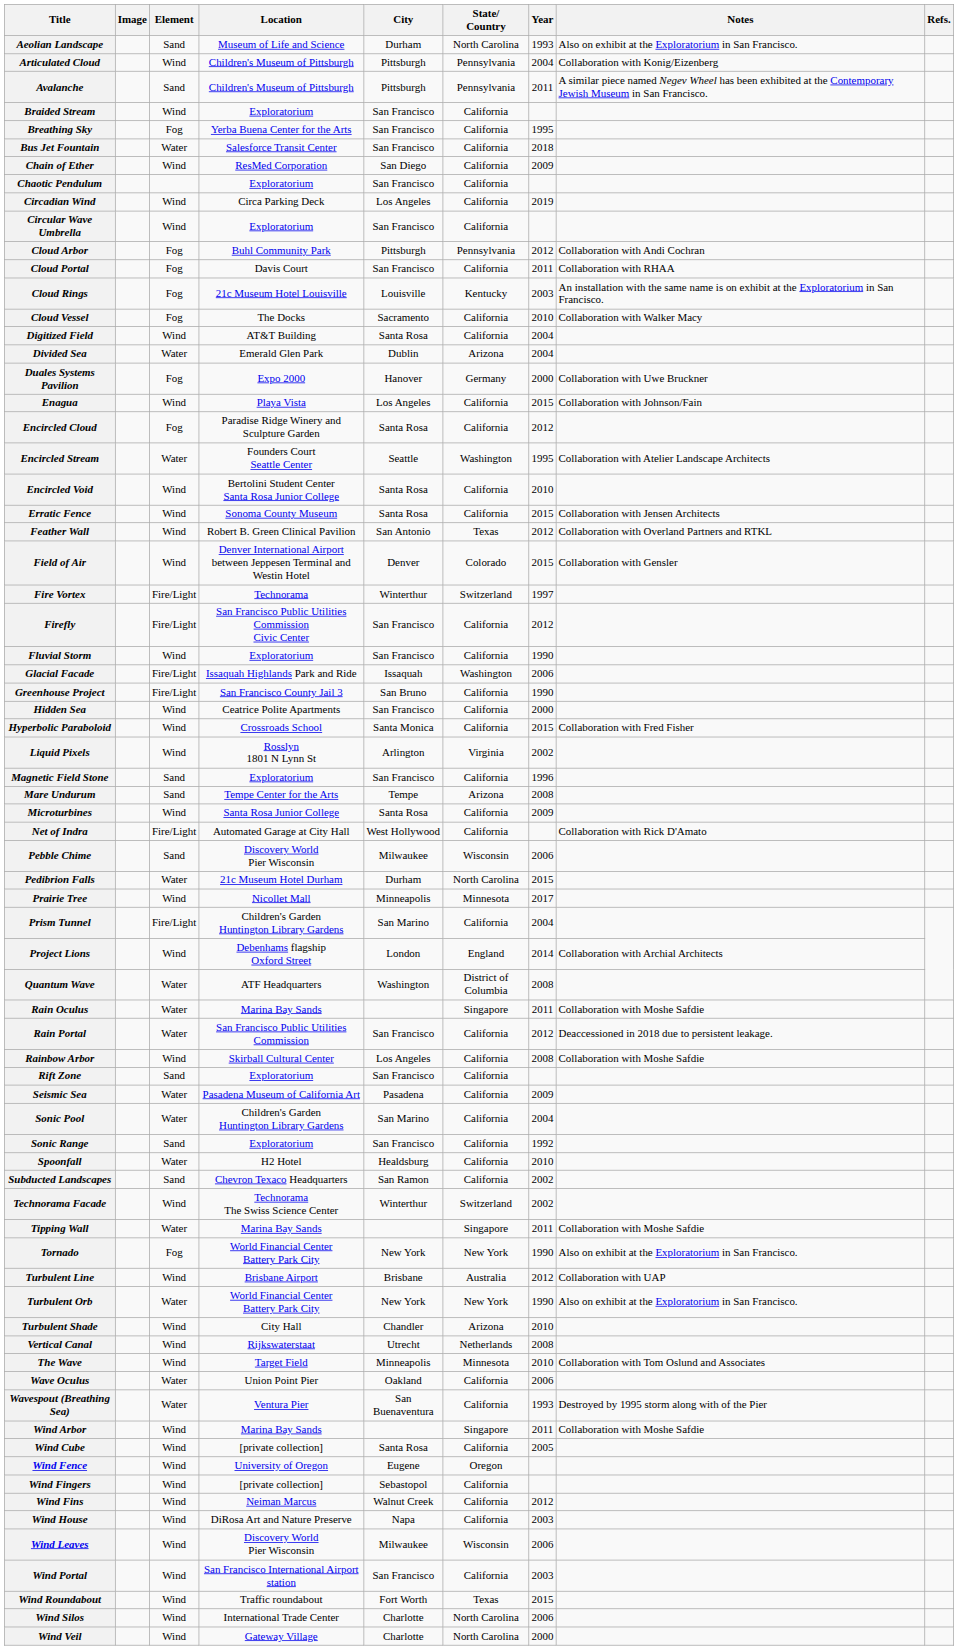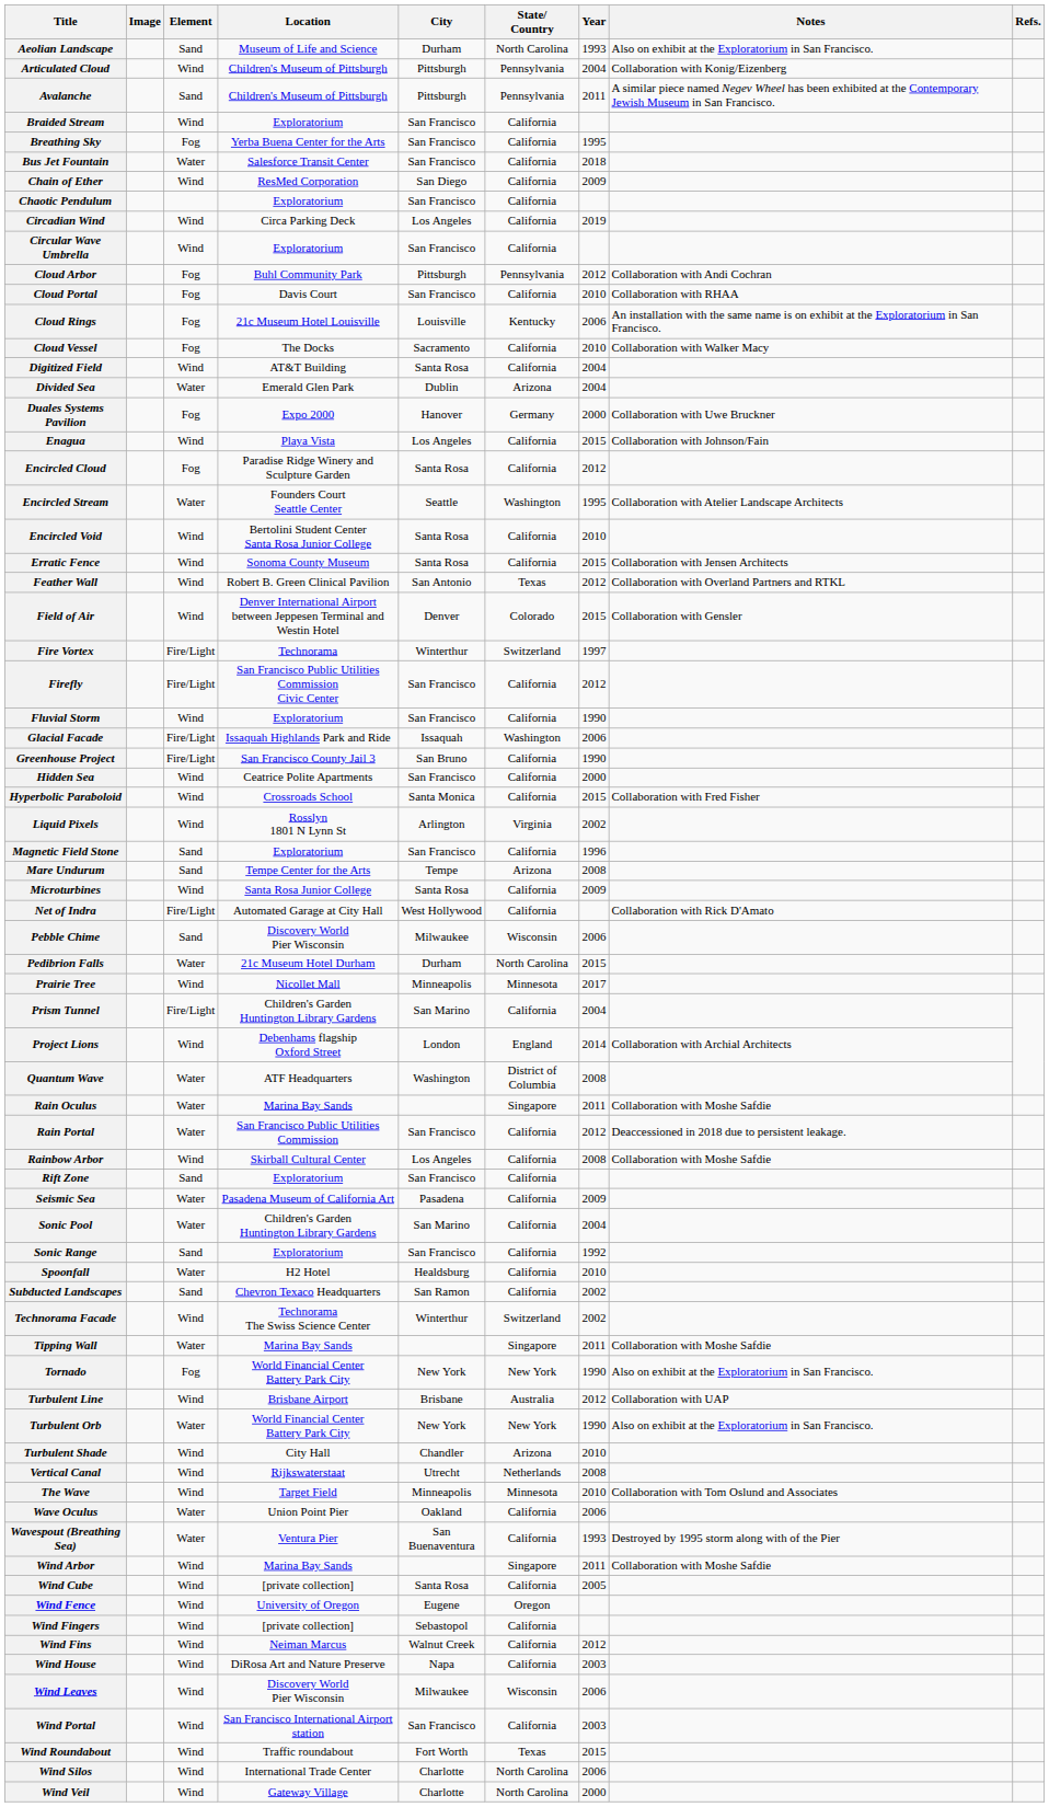 <table class="wikitable sortable" style="text-align:center;font-size:90%">
 <tr>
 <th>Title</th>
 <th class="unsortable">Image</th>
 <th>Element</th>
 <th>Location</th>
 <th>City</th>
 <th>State/<br>Country</th>
 <th>Year</th>
 <th class="unsortable">Notes</th>
 <th class="unsortable">Refs.</th>
 </tr>
 <tr>
 <th><em>Aeolian Landscape</em></th>
 <td></td>
 <td>Sand</td>
 <td><a href='#'>Museum of Life and Science</a></td>
 <td>Durham</td>
 <td>North Carolina</td>
 <td>1993</td>
 <td style="text-align:left;">Also on exhibit at the <a href='#'>Exploratorium</a> in San Francisco.</td>
 <td></td>
 </tr>
 <tr>
 <th><em>Articulated Cloud</em></th>
 <td></td>
 <td>Wind</td>
 <td><a href='#'>Children's Museum of Pittsburgh</a></td>
 <td>Pittsburgh</td>
 <td>Pennsylvania</td>
 <td>2004</td>
 <td style="text-align:left;">Collaboration with Konig/Eizenberg</td>
 <td></td>
 </tr>
 <tr>
 <th><em>Avalanche</em></th>
 <td></td>
 <td>Sand</td>
 <td><a href='#'>Children's Museum of Pittsburgh</a></td>
 <td>Pittsburgh</td>
 <td>Pennsylvania</td>
 <td>2011</td>
 <td style="text-align:left;">A similar piece named <em>Negev Wheel</em> has been exhibited at the <a href='#'>Contemporary Jewish Museum</a> in San Francisco.</td>
 <td></td>
 </tr>
 <tr>
 <th><em>Braided Stream</em></th>
 <td></td>
 <td>Wind</td>
 <td><a href='#'>Exploratorium</a></td>
 <td>San Francisco</td>
 <td>California</td>
 <td></td>
 <td style="text-align:left;"></td>
 <td></td>
 </tr>
 <tr>
 <th><em>Breathing Sky</em></th>
 <td></td>
 <td>Fog</td>
 <td><a href='#'>Yerba Buena Center for the Arts</a></td>
 <td>San Francisco</td>
 <td>California</td>
 <td>1995</td>
 <td style="text-align:left;"></td>
 <td></td>
 </tr>
 <tr>
 <th><em>Bus Jet Fountain</em></th>
 <td></td>
 <td>Water</td>
 <td><a href='#'>Salesforce Transit Center</a></td>
 <td>San Francisco</td>
 <td>California</td>
 <td>2018</td>
 <td style="text-align:left;"></td>
 <td></td>
 </tr>
 <tr>
 <th><em>Chain of Ether</em></th>
 <td></td>
 <td>Wind</td>
 <td><a href='#'>ResMed Corporation</a></td>
 <td>San Diego</td>
 <td>California</td>
 <td>2009</td>
 <td style="text-align:left;"></td>
 <td></td>
 </tr>
 <tr>
 <th><em>Chaotic Pendulum</em></th>
 <td></td>
 <td></td>
 <td><a href='#'>Exploratorium</a></td>
 <td>San Francisco</td>
 <td>California</td>
 <td></td>
 <td style="text-align:left;"></td>
 <td></td>
 </tr>
 <tr>
 <th><em>Circadian Wind</em></th>
 <td></td>
 <td>Wind</td>
 <td>Circa Parking Deck</td>
 <td>Los Angeles</td>
 <td>California</td>
 <td>2019</td>
 <td></td>
 <td></td>
 </tr>
 <tr>
 <th><em>Circular Wave Umbrella</em></th>
 <td></td>
 <td>Wind</td>
 <td><a href='#'>Exploratorium</a></td>
 <td>San Francisco</td>
 <td>California</td>
 <td></td>
 <td style="text-align:left;"></td>
 <td></td>
 </tr>
 <tr>
 <th><em>Cloud Arbor</em></th>
 <td></td>
 <td>Fog</td>
 <td><a href='#'>Buhl Community Park</a></td>
 <td>Pittsburgh</td>
 <td>Pennsylvania</td>
 <td>2012</td>
 <td style="text-align:left;">Collaboration with Andi Cochran</td>
 <td></td>
 </tr>
 <tr>
 <th><em>Cloud Portal</em></th>
 <td></td>
 <td>Fog</td>
 <td>Davis Court</td>
 <td>San Francisco</td>
 <td>California</td>
-<td>2011</td>
+<td>2010</td>
 <td style="text-align:left;">Collaboration with RHAA</td>
 <td></td>
 </tr>
 <tr>
 <th><em>Cloud Rings</em></th>
 <td></td>
 <td>Fog</td>
 <td><a href='#'>21c Museum Hotel Louisville</a></td>
 <td>Louisville</td>
 <td>Kentucky</td>
-<td>2003</td>
+<td>2006</td>
 <td style="text-align:left;">An installation with the same name is on exhibit at the <a href='#'>Exploratorium</a> in San Francisco.</td>
 <td></td>
 </tr>
 <tr>
 <th><em>Cloud Vessel</em></th>
 <td></td>
 <td>Fog</td>
 <td>The Docks</td>
 <td>Sacramento</td>
 <td>California</td>
 <td>2010</td>
 <td style="text-align:left;">Collaboration with Walker Macy</td>
 <td></td>
 </tr>
 <tr>
 <th><em>Digitized Field</em></th>
 <td></td>
 <td>Wind</td>
 <td>AT&T Building</td>
 <td>Santa Rosa</td>
 <td>California</td>
 <td>2004</td>
 <td style="text-align:left;"></td>
 <td></td>
 </tr>
 <tr>
 <th><em>Divided Sea</em></th>
 <td></td>
 <td>Water</td>
 <td>Emerald Glen Park</td>
 <td>Dublin</td>
 <td>Arizona</td>
 <td>2004</td>
 <td style="text-align:left;"></td>
 <td></td>
 </tr>
 <tr>
 <th><em>Duales Systems Pavilion</em></th>
 <td></td>
 <td>Fog</td>
 <td><a href='#'>Expo 2000</a></td>
 <td>Hanover</td>
 <td>Germany</td>
 <td>2000</td>
 <td style="text-align:left;">Collaboration with Uwe Bruckner</td>
 </tr>
 <tr>
 <th><em>Enagua</em></th>
 <td></td>
 <td>Wind</td>
 <td><a href='#'>Playa Vista</a></td>
 <td>Los Angeles</td>
 <td>California</td>
 <td>2015</td>
 <td style="text-align:left;">Collaboration with Johnson/Fain</td>
 <td></td>
 </tr>
 <tr>
 <th><em>Encircled Cloud</em></th>
 <td></td>
 <td>Fog</td>
 <td>Paradise Ridge Winery and Sculpture Garden</td>
 <td>Santa Rosa</td>
 <td>California</td>
 <td>2012</td>
 <td style="text-align:left;"></td>
 <td></td>
 </tr>
 <tr>
 <th><em>Encircled Stream</em></th>
 <td></td>
 <td>Water</td>
 <td>Founders Court<br><a href='#'>Seattle Center</a></td>
 <td>Seattle</td>
 <td>Washington</td>
 <td>1995</td>
 <td style="text-align:left;">Collaboration with Atelier Landscape Architects</td>
 <td></td>
 </tr>
 <tr>
 <th><em>Encircled Void</em></th>
 <td></td>
 <td>Wind</td>
 <td>Bertolini Student Center<br><a href='#'>Santa Rosa Junior College</a></td>
 <td>Santa Rosa</td>
 <td>California</td>
 <td>2010</td>
 <td style="text-align:left;"></td>
 <td></td>
 </tr>
 <tr>
 <th><em>Erratic Fence</em></th>
 <td></td>
 <td>Wind</td>
 <td><a href='#'>Sonoma County Museum</a></td>
 <td>Santa Rosa</td>
 <td>California</td>
 <td>2015</td>
 <td style="text-align:left;">Collaboration with Jensen Architects</td>
 <td></td>
 </tr>
 <tr>
 <th><em>Feather Wall</em></th>
 <td></td>
 <td>Wind</td>
 <td>Robert B. Green Clinical Pavilion</td>
 <td>San Antonio</td>
 <td>Texas</td>
 <td>2012</td>
 <td style="text-align:left;">Collaboration with Overland Partners and RTKL</td>
 <td></td>
 </tr>
 <tr>
 <th><em>Field of Air</em></th>
 <td></td>
 <td>Wind</td>
 <td><a href='#'>Denver International Airport</a><br>between Jeppesen Terminal and Westin Hotel</td>
 <td>Denver</td>
 <td>Colorado</td>
 <td>2015</td>
 <td style="text-align:left;">Collaboration with Gensler</td>
 <td></td>
 </tr>
 <tr>
 <th><em>Fire Vortex</em></th>
 <td></td>
 <td>Fire/Light</td>
 <td><a href='#'>Technorama</a></td>
 <td>Winterthur</td>
 <td>Switzerland</td>
 <td>1997</td>
 <td style="text-align:left;"></td>
 <td></td>
 </tr>
 <tr>
 <th><em>Firefly</em></th>
 <td></td>
 <td>Fire/Light</td>
 <td><a href='#'>San Francisco Public Utilities Commission</a><br><a href='#'>Civic Center</a></td>
 <td>San Francisco</td>
 <td>California</td>
 <td>2012</td>
 <td style="text-align:left;"></td>
 <td></td>
 </tr>
 <tr>
 <th><em>Fluvial Storm</em></th>
 <td></td>
 <td>Wind</td>
 <td><a href='#'>Exploratorium</a></td>
 <td>San Francisco</td>
 <td>California</td>
 <td>1990</td>
 <td style="text-align:left;"></td>
 <td></td>
 </tr>
 <tr>
 <th><em>Glacial Facade</em></th>
 <td></td>
 <td>Fire/Light</td>
 <td><a href='#'>Issaquah Highlands</a> Park and Ride</td>
 <td>Issaquah</td>
 <td>Washington</td>
 <td>2006</td>
 <td style="text-align:left;"></td>
 <td></td>
 </tr>
 <tr>
 <th><em>Greenhouse Project</em></th>
 <td></td>
 <td>Fire/Light</td>
 <td><a href='#'>San Francisco County Jail 3</a></td>
 <td>San Bruno</td>
 <td>California</td>
 <td>1990</td>
 <td style="text-align:left;"></td>
 <td></td>
 </tr>
 <tr>
 <th><em>Hidden Sea</em></th>
 <td></td>
 <td>Wind</td>
 <td>Ceatrice Polite Apartments</td>
 <td>San Francisco</td>
 <td>California</td>
 <td>2000</td>
 <td style="text-align:left;"></td>
 <td></td>
 </tr>
 <tr>
 <th><em>Hyperbolic Paraboloid</em></th>
 <td></td>
 <td>Wind</td>
 <td><a href='#'>Crossroads School</a></td>
 <td>Santa Monica</td>
 <td>California</td>
 <td>2015</td>
 <td style="text-align:left;">Collaboration with Fred Fisher</td>
 <td></td>
 </tr>
 <tr>
 <th><em>Liquid Pixels</em></th>
 <td></td>
 <td>Wind</td>
 <td><a href='#'>Rosslyn</a><br>1801 N Lynn St</td>
 <td>Arlington</td>
 <td>Virginia</td>
 <td>2002</td>
 <td style="text-align:left;"></td>
 </tr>
 <tr>
 <th><em>Magnetic Field Stone</em></th>
 <td></td>
 <td>Sand</td>
 <td><a href='#'>Exploratorium</a></td>
 <td>San Francisco</td>
 <td>California</td>
 <td>1996</td>
 <td style="text-align:left;"></td>
 <td></td>
 </tr>
 <tr>
 <th><em>Mare Undurum</em></th>
 <td></td>
 <td>Sand</td>
 <td><a href='#'>Tempe Center for the Arts</a></td>
 <td>Tempe</td>
 <td>Arizona</td>
 <td>2008</td>
 <td style="text-align:left;"></td>
 </tr>
 <tr>
 <th><em>Microturbines</em></th>
 <td></td>
 <td>Wind</td>
 <td><a href='#'>Santa Rosa Junior College</a></td>
 <td>Santa Rosa</td>
 <td>California</td>
 <td>2009</td>
 <td style="text-align:left;"></td>
 <td></td>
 </tr>
 <tr>
 <th><em>Net of Indra</em></th>
 <td></td>
 <td>Fire/Light</td>
 <td>Automated Garage at City Hall</td>
 <td>West Hollywood</td>
 <td>California</td>
 <td></td>
 <td style="text-align:left;">Collaboration with Rick D'Amato</td>
 <td></td>
 </tr>
 <tr>
 <th><em>Pebble Chime</em></th>
 <td></td>
 <td>Sand</td>
 <td><a href='#'>Discovery World</a><br>Pier Wisconsin</td>
 <td>Milwaukee</td>
 <td>Wisconsin</td>
 <td>2006</td>
 <td style="text-align:left;"></td>
 <td></td>
 </tr>
 <tr>
 <th><em>Pedibrion Falls</em></th>
 <td></td>
 <td>Water</td>
 <td><a href='#'>21c Museum Hotel Durham</a></td>
 <td>Durham</td>
 <td>North Carolina</td>
 <td>2015</td>
 <td style="text-align:left;"></td>
 <td></td>
 </tr>
 <tr>
 <th><em>Prairie Tree</em></th>
 <td></td>
 <td>Wind</td>
 <td><a href='#'>Nicollet Mall</a></td>
 <td>Minneapolis</td>
 <td>Minnesota</td>
 <td>2017</td>
 <td style="text-align:left;"></td>
 <td></td>
 </tr>
 <tr>
 <th><em>Prism Tunnel</em></th>
 <td></td>
 <td>Fire/Light</td>
 <td>Children's Garden<br><a href='#'>Huntington Library Gardens</a></td>
 <td>San Marino</td>
 <td>California</td>
 <td>2004</td>
 <td style="text-align:left;"></td>
 </tr>
 <tr>
 <th><em>Project Lions</em></th>
 <td></td>
 <td>Wind</td>
 <td><a href='#'>Debenhams</a> flagship<br><a href='#'>Oxford Street</a></td>
 <td>London</td>
 <td>England</td>
 <td>2014</td>
 <td style="text-align:left;">Collaboration with Archial Architects</td>
 </tr>
 <tr>
 <th><em>Quantum Wave</em></th>
 <td></td>
 <td>Water</td>
 <td>ATF Headquarters</td>
 <td>Washington</td>
 <td>District of Columbia</td>
 <td>2008</td>
 <td style="text-align:left;"></td>
 </tr>
 <tr>
 <th><em>Rain Oculus</em></th>
 <td></td>
 <td>Water</td>
 <td><a href='#'>Marina Bay Sands</a></td>
 <td></td>
 <td>Singapore</td>
 <td>2011</td>
 <td style="text-align:left;">Collaboration with Moshe Safdie</td>
 <td></td>
 </tr>
 <tr>
 <th><em>Rain Portal</em></th>
 <td></td>
 <td>Water</td>
 <td><a href='#'>San Francisco Public Utilities Commission</a></td>
 <td>San Francisco</td>
 <td>California</td>
 <td>2012</td>
 <td style="text-align:left;">Deaccessioned in 2018 due to persistent leakage.</td>
 <td></td>
 </tr>
 <tr>
 <th><em>Rainbow Arbor</em></th>
 <td></td>
 <td>Wind</td>
 <td><a href='#'>Skirball Cultural Center</a></td>
 <td>Los Angeles</td>
 <td>California</td>
 <td>2008</td>
 <td style="text-align:left;">Collaboration with Moshe Safdie</td>
 <td></td>
 </tr>
 <tr>
 <th><em>Rift Zone</em></th>
 <td></td>
 <td>Sand</td>
 <td><a href='#'>Exploratorium</a></td>
 <td>San Francisco</td>
 <td>California</td>
 <td></td>
 <td style="text-align:left;"></td>
 <td></td>
 </tr>
 <tr>
 <th><em>Seismic Sea</em></th>
 <td></td>
 <td>Water</td>
 <td><a href='#'>Pasadena Museum of California Art</a></td>
 <td>Pasadena</td>
 <td>California</td>
 <td>2009</td>
 <td style="text-align:left;"></td>
 <td></td>
 </tr>
 <tr>
 <th><em>Sonic Pool</em></th>
 <td></td>
 <td>Water</td>
 <td>Children's Garden<br><a href='#'>Huntington Library Gardens</a></td>
 <td>San Marino</td>
 <td>California</td>
 <td>2004</td>
 <td style="text-align:left;"></td>
 </tr>
 <tr>
 <th><em>Sonic Range</em></th>
 <td></td>
 <td>Sand</td>
 <td><a href='#'>Exploratorium</a></td>
 <td>San Francisco</td>
 <td>California</td>
 <td>1992</td>
 <td style="text-align:left;"></td>
 <td></td>
 </tr>
 <tr>
 <th><em>Spoonfall</em></th>
 <td></td>
 <td>Water</td>
 <td>H2 Hotel</td>
 <td>Healdsburg</td>
 <td>California</td>
 <td>2010</td>
 <td style="text-align:left;"></td>
 </tr>
 <tr>
 <th><em>Subducted Landscapes</em></th>
 <td></td>
 <td>Sand</td>
 <td><a href='#'>Chevron Texaco</a> Headquarters</td>
 <td>San Ramon</td>
 <td>California</td>
 <td>2002</td>
 <td style="text-align:left;"></td>
 <td></td>
 </tr>
 <tr>
 <th><em>Technorama Facade</em></th>
 <td></td>
 <td>Wind</td>
 <td><a href='#'>Technorama</a><br>The Swiss Science Center</td>
 <td>Winterthur</td>
 <td>Switzerland</td>
 <td>2002</td>
 <td style="text-align:left;"></td>
 </tr>
 <tr>
 <th><em>Tipping Wall</em></th>
 <td></td>
 <td>Water</td>
 <td><a href='#'>Marina Bay Sands</a></td>
 <td></td>
 <td>Singapore</td>
 <td>2011</td>
 <td style="text-align:left;">Collaboration with Moshe Safdie</td>
 <td></td>
 </tr>
 <tr>
 <th><em>Tornado</em></th>
 <td></td>
 <td>Fog</td>
 <td><a href='#'>World Financial Center</a><br><a href='#'>Battery Park City</a></td>
 <td>New York</td>
 <td>New York</td>
 <td>1990</td>
 <td style="text-align:left;">Also on exhibit at the <a href='#'>Exploratorium</a> in San Francisco.</td>
 <td></td>
 </tr>
 <tr>
 <th><em>Turbulent Line</em></th>
 <td></td>
 <td>Wind</td>
 <td><a href='#'>Brisbane Airport</a></td>
 <td>Brisbane</td>
 <td>Australia</td>
 <td>2012</td>
 <td style="text-align:left;">Collaboration with UAP</td>
 <td></td>
 </tr>
 <tr>
 <th><em>Turbulent Orb</em></th>
 <td></td>
 <td>Water</td>
 <td><a href='#'>World Financial Center</a><br><a href='#'>Battery Park City</a></td>
 <td>New York</td>
 <td>New York</td>
 <td>1990</td>
 <td style="text-align:left;">Also on exhibit at the <a href='#'>Exploratorium</a> in San Francisco.</td>
 <td></td>
 </tr>
 <tr>
 <th><em>Turbulent Shade</em></th>
 <td></td>
 <td>Wind</td>
 <td>City Hall</td>
 <td>Chandler</td>
 <td>Arizona</td>
 <td>2010</td>
 <td style="text-align:left;"></td>
 </tr>
 <tr>
 <th><em>Vertical Canal</em></th>
 <td></td>
 <td>Wind</td>
 <td><a href='#'>Rijkswaterstaat</a></td>
 <td>Utrecht</td>
 <td>Netherlands</td>
 <td>2008</td>
 <td style="text-align:left;"></td>
 <td></td>
 </tr>
 <tr>
 <th><em>The Wave</em></th>
 <td></td>
 <td>Wind</td>
 <td><a href='#'>Target Field</a></td>
 <td>Minneapolis</td>
 <td>Minnesota</td>
 <td>2010</td>
 <td style="text-align:left;">Collaboration with Tom Oslund and Associates</td>
 <td></td>
 </tr>
 <tr>
 <th><em>Wave Oculus</em></th>
 <td></td>
 <td>Water</td>
 <td>Union Point Pier</td>
 <td>Oakland</td>
 <td>California</td>
 <td>2006</td>
 <td style="text-align:left;"></td>
 <td></td>
 </tr>
 <tr>
 <th><em>Wavespout (Breathing Sea)</em></th>
 <td></td>
 <td>Water</td>
 <td><a href='#'>Ventura Pier</a></td>
 <td>San Buenaventura</td>
 <td>California</td>
 <td>1993</td>
 <td style="text-align:left;">Destroyed by 1995 storm along with  of the Pier</td>
 <td></td>
 </tr>
 <tr>
 <th><em>Wind Arbor</em></th>
 <td></td>
 <td>Wind</td>
 <td><a href='#'>Marina Bay Sands</a></td>
 <td></td>
 <td>Singapore</td>
 <td>2011</td>
 <td style="text-align:left;">Collaboration with Moshe Safdie</td>
 </tr>
 <tr>
 <th><em>Wind Cube</em></th>
 <td></td>
 <td>Wind</td>
 <td>[private collection]</td>
 <td>Santa Rosa</td>
 <td>California</td>
 <td>2005</td>
 <td style="text-align:left;"></td>
 <td></td>
 </tr>
 <tr>
 <th><em><a href='#'>Wind Fence</a></em></th>
 <td></td>
 <td>Wind</td>
 <td><a href='#'>University of Oregon</a></td>
 <td>Eugene</td>
 <td>Oregon</td>
 <td></td>
 <td style="text-align:left;"></td>
 <td></td>
 </tr>
 <tr>
 <th><em>Wind Fingers</em></th>
 <td></td>
 <td>Wind</td>
 <td>[private collection]</td>
 <td>Sebastopol</td>
 <td>California</td>
 <td></td>
 <td style="text-align:left;"></td>
 <td></td>
 </tr>
 <tr>
 <th><em>Wind Fins</em></th>
 <td></td>
 <td>Wind</td>
 <td><a href='#'>Neiman Marcus</a></td>
 <td>Walnut Creek</td>
 <td>California</td>
 <td>2012</td>
 <td style="text-align:left;"></td>
 <td></td>
 </tr>
 <tr>
 <th><em>Wind House</em></th>
 <td></td>
 <td>Wind</td>
 <td>DiRosa Art and Nature Preserve</td>
 <td>Napa</td>
 <td>California</td>
 <td>2003</td>
 <td style="text-align:left;"></td>
 <td></td>
 </tr>
 <tr>
 <th><em><a href='#'>Wind Leaves</a></em></th>
 <td></td>
 <td>Wind</td>
 <td><a href='#'>Discovery World</a><br>Pier Wisconsin</td>
 <td>Milwaukee</td>
 <td>Wisconsin</td>
 <td>2006</td>
 <td style="text-align:left;"></td>
 <td></td>
 </tr>
 <tr>
 <th><em>Wind Portal</em></th>
 <td></td>
 <td>Wind</td>
 <td><a href='#'>San Francisco International Airport station</a></td>
 <td>San Francisco</td>
 <td>California</td>
 <td>2003</td>
 <td style="text-align:left;"></td>
 <td></td>
 </tr>
 <tr>
 <th><em>Wind Roundabout</em></th>
 <td></td>
 <td>Wind</td>
 <td>Traffic roundabout</td>
 <td>Fort Worth</td>
 <td>Texas</td>
 <td>2015</td>
 <td style="text-align:left;"></td>
 <td></td>
 </tr>
 <tr>
 <th><em>Wind Silos</em></th>
 <td></td>
 <td>Wind</td>
 <td>International Trade Center</td>
 <td>Charlotte</td>
 <td>North Carolina</td>
 <td>2006</td>
 <td style="text-align:left;"></td>
 <td></td>
 </tr>
 <tr>
 <th><em>Wind Veil</em></th>
 <td></td>
 <td>Wind</td>
 <td><a href='#'>Gateway Village</a></td>
 <td>Charlotte</td>
 <td>North Carolina</td>
 <td>2000</td>
 <td style="text-align:left;"></td>
 <td></td>
 </tr>
 </table>
